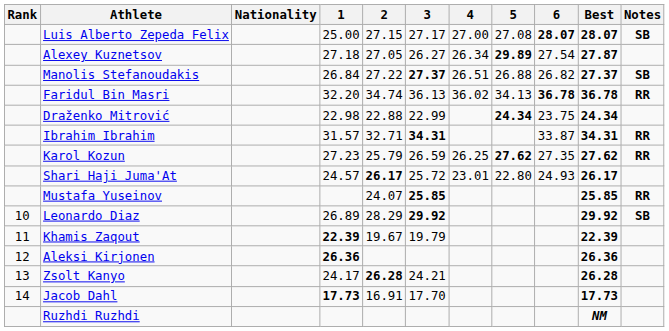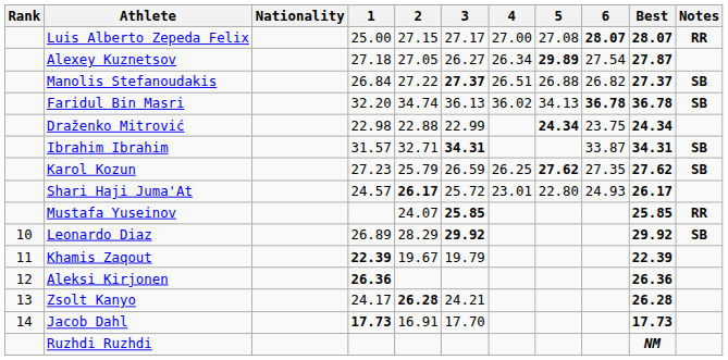 <table class="wikitable sortable" style="text-align:center">
 <tr>
 <th>Rank</th>
 <th>Athlete</th>
 <th>Nationality</th>
 <th width="25">1</th>
 <th width="25">2</th>
 <th width="25">3</th>
 <th width="25">4</th>
 <th width="25">5</th>
 <th width="25">6</th>
 <th>Best</th>
 <th>Notes</th>
 </tr>
 <tr>
 <td></td>
 <td style="text-align:left;"><a href='#'>Luis Alberto Zepeda Felix</a></td>
 <td style="text-align:left;"></td>
 <td>25.00</td>
 <td>27.15</td>
 <td>27.17</td>
 <td>27.00</td>
 <td>27.08</td>
 <td><strong>28.07</strong></td>
 <td><strong>28.07</strong></td>
-<td><strong>SB</strong></td>
+<td><strong>RR</strong></td>
 </tr>
 <tr>
 <td></td>
 <td style="text-align:left;"><a href='#'>Alexey Kuznetsov</a></td>
 <td style="text-align:left;"></td>
 <td>27.18</td>
 <td>27.05</td>
 <td>26.27</td>
 <td>26.34</td>
 <td><strong>29.89</strong></td>
 <td>27.54</td>
 <td><strong>27.87</strong></td>
 <td></td>
 </tr>
 <tr>
 <td></td>
 <td style="text-align:left;"><a href='#'>Manolis Stefanoudakis</a></td>
 <td style="text-align:left;"></td>
 <td>26.84</td>
 <td>27.22</td>
 <td><strong>27.37</strong></td>
 <td>26.51</td>
 <td>26.88</td>
 <td>26.82</td>
 <td><strong>27.37</strong></td>
 <td><strong>SB</strong></td>
 </tr>
 <tr>
 <td></td>
 <td style="text-align:left;"><a href='#'>Faridul Bin Masri</a></td>
 <td style="text-align:left;"></td>
 <td>32.20</td>
 <td>34.74</td>
 <td>36.13</td>
 <td>36.02</td>
 <td>34.13</td>
 <td><strong>36.78</strong></td>
 <td><strong>36.78</strong></td>
-<td><strong>RR</strong></td>
+<td><strong>SB</strong></td>
 </tr>
 <tr>
 <td></td>
 <td style="text-align:left;"><a href='#'>Draženko Mitrović</a></td>
 <td style="text-align:left;"></td>
 <td>22.98</td>
 <td>22.88</td>
 <td>22.99</td>
 <td></td>
 <td><strong>24.34</strong></td>
 <td>23.75</td>
 <td><strong>24.34</strong></td>
 <td></td>
 </tr>
 <tr>
 <td></td>
 <td style="text-align:left;"><a href='#'>Ibrahim Ibrahim</a></td>
 <td style="text-align:left;"></td>
 <td>31.57</td>
 <td>32.71</td>
 <td><strong>34.31</strong></td>
 <td></td>
 <td></td>
 <td>33.87</td>
 <td><strong>34.31</strong></td>
-<td><strong>RR</strong></td>
+<td><strong>SB</strong></td>
 </tr>
 <tr>
 <td></td>
 <td style="text-align:left;"><a href='#'>Karol Kozun</a></td>
 <td style="text-align:left;"></td>
 <td>27.23</td>
 <td>25.79</td>
 <td>26.59</td>
 <td>26.25</td>
 <td><strong>27.62</strong></td>
 <td>27.35</td>
 <td><strong>27.62</strong></td>
-<td><strong>RR</strong></td>
+<td><strong>SB</strong></td>
 </tr>
 <tr>
 <td></td>
 <td style="text-align:left;"><a href='#'>Shari Haji Juma'At</a></td>
 <td style="text-align:left;"></td>
 <td>24.57</td>
 <td><strong>26.17</strong></td>
 <td>25.72</td>
 <td>23.01</td>
 <td>22.80</td>
 <td>24.93</td>
 <td><strong>26.17</strong></td>
 <td></td>
 </tr>
 <tr>
 <td></td>
 <td style="text-align:left;"><a href='#'>Mustafa Yuseinov</a></td>
 <td style="text-align:left;"></td>
 <td></td>
 <td>24.07</td>
 <td><strong>25.85</strong></td>
 <td></td>
 <td></td>
 <td></td>
 <td><strong>25.85</strong></td>
 <td><strong>RR</strong></td>
 </tr>
 <tr>
 <td>10</td>
 <td style="text-align:left;"><a href='#'>Leonardo Diaz</a></td>
 <td style="text-align:left;"></td>
 <td>26.89</td>
 <td>28.29</td>
 <td><strong>29.92</strong></td>
 <td></td>
 <td></td>
 <td></td>
 <td><strong>29.92</strong></td>
 <td><strong>SB</strong></td>
 </tr>
 <tr>
 <td>11</td>
 <td style="text-align:left;"><a href='#'>Khamis Zaqout</a></td>
 <td style="text-align:left;"></td>
 <td><strong>22.39</strong></td>
 <td>19.67</td>
 <td>19.79</td>
 <td></td>
 <td></td>
 <td></td>
 <td><strong>22.39</strong></td>
 <td></td>
 </tr>
 <tr>
 <td>12</td>
 <td style="text-align:left;"><a href='#'>Aleksi Kirjonen</a></td>
 <td style="text-align:left;"></td>
 <td><strong>26.36</strong></td>
 <td></td>
 <td></td>
 <td></td>
 <td></td>
 <td></td>
 <td><strong>26.36</strong></td>
 <td></td>
 </tr>
 <tr>
 <td>13</td>
 <td style="text-align:left;"><a href='#'>Zsolt Kanyo</a></td>
 <td style="text-align:left;"></td>
 <td>24.17</td>
 <td><strong>26.28</strong></td>
 <td>24.21</td>
 <td></td>
 <td></td>
 <td></td>
 <td><strong>26.28</strong></td>
 <td></td>
 </tr>
 <tr>
 <td>14</td>
 <td style="text-align:left;"><a href='#'>Jacob Dahl</a></td>
 <td style="text-align:left;"></td>
 <td><strong>17.73</strong></td>
 <td>16.91</td>
 <td>17.70</td>
 <td></td>
 <td></td>
 <td></td>
 <td><strong>17.73</strong></td>
 <td></td>
 </tr>
 <tr>
 <td></td>
 <td style="text-align:left;"><a href='#'>Ruzhdi Ruzhdi</a></td>
 <td style="text-align:left;"></td>
 <td></td>
 <td></td>
 <td></td>
 <td></td>
 <td></td>
 <td></td>
 <td><strong> <em>NM<strong><em></td>
 <td></td>
 </tr>
 </table>
